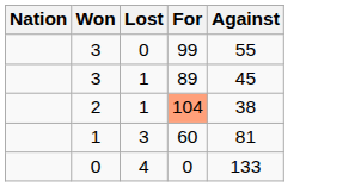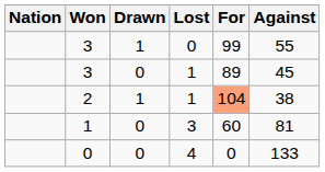 <table class="wikitable" style="text-align: center;">
 <tr>
 <th>Nation</th>
 <th>Won</th>
+<th>Drawn</th>
 <th>Lost</th>
 <th>For</th>
 <th>Against</th>
 </tr>
 <tr>
 <td align="left"></td>
 <td>3</td>
+<td>1</td>
 <td>0</td>
 <td>99</td>
 <td>55</td>
 </tr>
 <tr>
 <td align="left"></td>
 <td>3</td>
+<td>0</td>
 <td>1</td>
 <td>89</td>
 <td>45</td>
 </tr>
 <tr>
 <td align="left"></td>
 <td>2</td>
 <td>1</td>
+<td>1</td>
 <td style="background: lightsalmon;">104</td>
 <td>38</td>
 </tr>
 <tr>
 <td align="left"></td>
 <td>1</td>
+<td>0</td>
 <td>3</td>
 <td>60</td>
 <td>81</td>
 </tr>
 <tr>
 <td align="left"></td>
 <td>0</td>
+<td>0</td>
 <td>4</td>
 <td>0</td>
 <td>133</td>
 </tr>
 </table>
